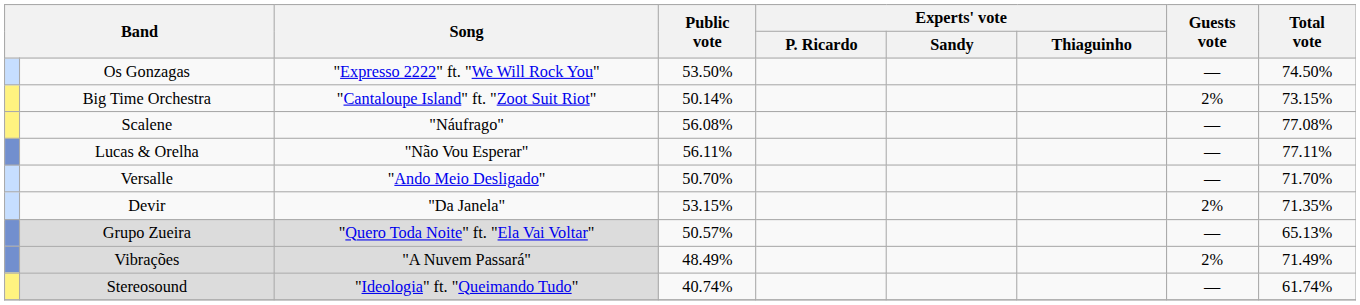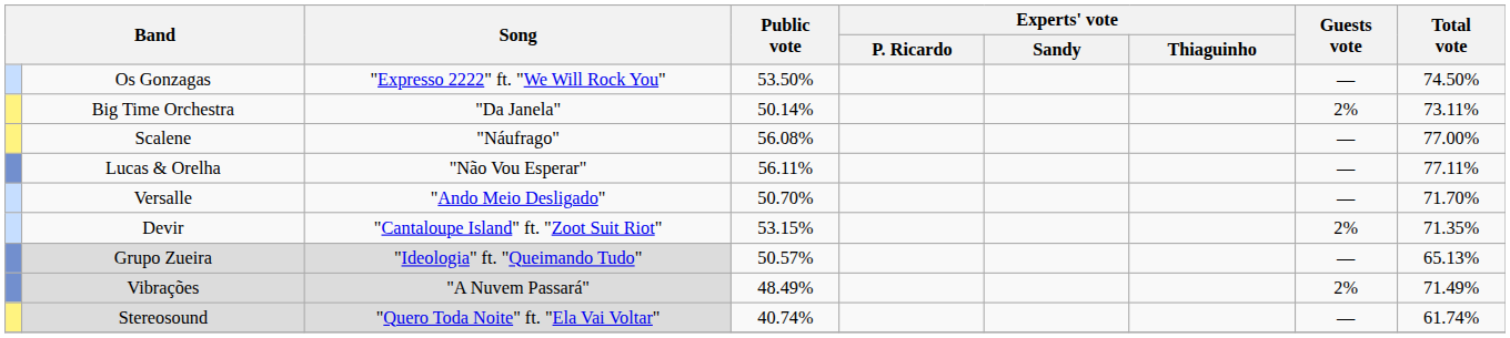 <table class="wikitable" style="font-size:95%; text-align:center" width="100%">
 <tr>
 <th width="135" rowspan=2 colspan=2>Band</th>
 <th width="205" rowspan=2>Song</th>
 <th width="040" rowspan=2>Public<br>vote</th>
 <th colspan=3>Experts' vote</th>
 <th width="040" rowspan=2>Guests<br>vote</th>
 <th width="040" rowspan=2>Total<br>vote</th>
 </tr>
 <tr>
 <th width="065">P. Ricardo</th>
 <th width="065">Sandy</th>
 <th width="065">Thiaguinho</th>
 </tr>
 <tr>
 <td width="001" bgcolor="C6DEFF"></td>
 <td width="134">Os Gonzagas</td>
 <td>"<a href='#'>Expresso 2222</a>" ft. "<a href='#'>We Will Rock You</a>"</td>
 <td>53.50%</td>
 <td></td>
 <td></td>
 <td></td>
 <td>—</td>
 <td>74.50%</td>
 </tr>
 <tr>
 <td bgcolor="FFF380"></td>
 <td>Big Time Orchestra</td>
-<td>"<a href='#'>Cantaloupe Island</a>" ft. "<a href='#'>Zoot Suit Riot</a>"</td>
+<td>"Da Janela"</td>
 <td>50.14%</td>
 <td></td>
 <td></td>
 <td></td>
 <td>2%</td>
-<td>73.15%</td>
+<td>73.11%</td>
 </tr>
 <tr>
 <td bgcolor="FFF380"></td>
 <td>Scalene</td>
 <td>"Náufrago"</td>
 <td>56.08%</td>
 <td></td>
 <td></td>
 <td></td>
 <td>—</td>
-<td>77.08%</td>
+<td>77.00%</td>
 </tr>
 <tr>
 <td bgcolor="728FCE"></td>
 <td>Lucas & Orelha</td>
 <td>"Não Vou Esperar"</td>
 <td>56.11%</td>
 <td></td>
 <td></td>
 <td></td>
 <td>—</td>
 <td>77.11%</td>
 </tr>
 <tr>
 <td bgcolor="C6DEFF"></td>
 <td>Versalle</td>
 <td>"<a href='#'>Ando Meio Desligado</a>"</td>
 <td>50.70%</td>
 <td></td>
 <td></td>
 <td></td>
 <td>—</td>
 <td>71.70%</td>
 </tr>
 <tr>
 <td bgcolor="C6DEFF"></td>
 <td>Devir</td>
-<td>"Da Janela"</td>
+<td>"<a href='#'>Cantaloupe Island</a>" ft. "<a href='#'>Zoot Suit Riot</a>"</td>
 <td>53.15%</td>
 <td></td>
 <td></td>
 <td></td>
 <td>2%</td>
 <td>71.35%</td>
 </tr>
 <tr>
 <td bgcolor="728FCE"></td>
 <td bgcolor="DCDCDC">Grupo Zueira</td>
-<td bgcolor="DCDCDC">"<a href='#'>Quero Toda Noite</a>" ft. "<a href='#'>Ela Vai Voltar</a>"</td>
+<td bgcolor="DCDCDC">"<a href='#'>Ideologia</a>" ft. "<a href='#'>Queimando Tudo</a>"</td>
 <td>50.57%</td>
 <td></td>
 <td></td>
 <td></td>
 <td>—</td>
 <td>65.13%</td>
 </tr>
 <tr>
 <td bgcolor="728FCE"></td>
 <td bgcolor="DCDCDC">Vibrações</td>
 <td bgcolor="DCDCDC">"A Nuvem Passará"</td>
 <td>48.49%</td>
 <td></td>
 <td></td>
 <td></td>
 <td>2%</td>
 <td>71.49%</td>
 </tr>
 <tr>
 <td bgcolor="FFF380"></td>
 <td bgcolor="DCDCDC">Stereosound</td>
-<td bgcolor="DCDCDC">"<a href='#'>Ideologia</a>" ft. "<a href='#'>Queimando Tudo</a>"</td>
+<td bgcolor="DCDCDC">"<a href='#'>Quero Toda Noite</a>" ft. "<a href='#'>Ela Vai Voltar</a>"</td>
 <td>40.74%</td>
 <td></td>
 <td></td>
 <td></td>
 <td>—</td>
 <td>61.74%</td>
 </tr>
 <tr>
 </tr>
 </table>
